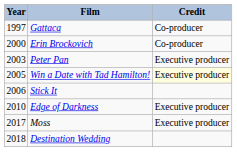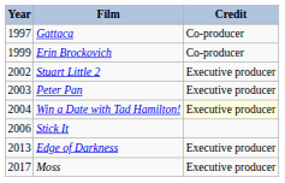 <table class="wikitable" style="font-size:95%;">
 <tr>
 <th style="background:#B0C4DE;">Year</th>
 <th style="background:#B0C4DE;">Film</th>
 <th style="background:#B0C4DE;">Credit</th>
 </tr>
 <tr>
 <td>1997</td>
 <td><em><a href='#'>Gattaca</a></em></td>
 <td>Co-producer</td>
 </tr>
 <tr>
-<td>2000</td>
+<td>1999</td>
 <td><em><a href='#'>Erin Brockovich</a></em></td>
 <td>Co-producer</td>
+</tr>
+<tr>
+<td>2002</td>
+<td><em><a href='#'>Stuart Little 2</a></em></td>
+<td>Executive producer</td>
 </tr>
 <tr>
 <td>2003</td>
 <td><em><a href='#'>Peter Pan</a></em></td>
 <td>Executive producer</td>
 </tr>
 <tr>
-<td>2005</td>
+<td>2004</td>
 <td><em><a href='#'>Win a Date with Tad Hamilton!</a></em></td>
 <td style="background: lightyellow;">Executive producer</td>
 </tr>
 <tr>
 <td>2006</td>
 <td><em><a href='#'>Stick It</a></em></td>
 <td></td>
 </tr>
 <tr>
-<td>2010</td>
+<td>2013</td>
 <td><em><a href='#'>Edge of Darkness</a></em></td>
 <td>Executive producer</td>
 </tr>
 <tr>
 <td>2017</td>
 <td><em>Moss</em></td>
 <td>Executive producer</td>
 </tr>
-<tr>
-<td>2018</td>
-<td><em><a href='#'>Destination Wedding</a></em></td>
-<td></td>
-</tr>
 </table>
